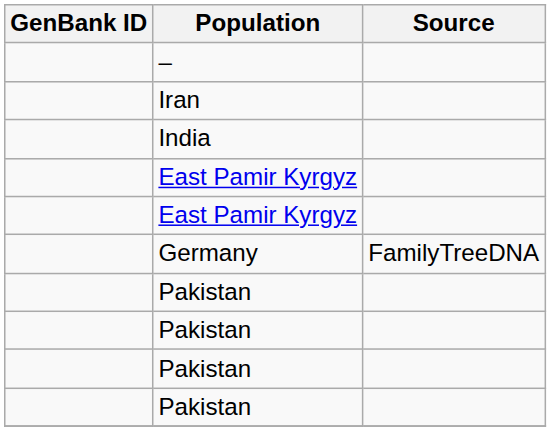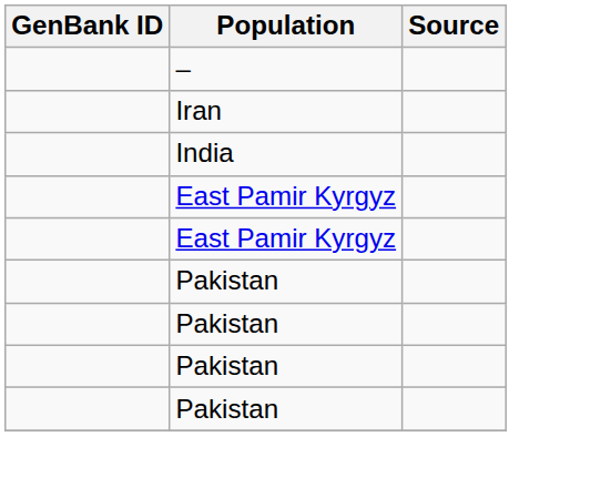 <table class="wikitable sortable">
 <tr>
 <th scope="col">GenBank ID</th>
 <th scope="col">Population</th>
 <th scope="col">Source</th>
 </tr>
 <tr>
 <td></td>
 <td>–</td>
 <td></td>
 </tr>
 <tr>
 <td></td>
 <td>Iran</td>
 <td></td>
 </tr>
 <tr>
 <td></td>
 <td>India</td>
 <td></td>
 </tr>
 <tr>
 <td></td>
 <td><a href='#'>East Pamir Kyrgyz</a></td>
 <td></td>
 </tr>
 <tr>
 <td></td>
 <td><a href='#'>East Pamir Kyrgyz</a></td>
 <td></td>
 </tr>
 <tr>
 <td></td>
-<td>Germany</td>
-<td>FamilyTreeDNA</td>
-</tr>
-<tr>
-<td></td>
 <td>Pakistan</td>
 <td></td>
 </tr>
 <tr>
 <td></td>
 <td>Pakistan</td>
 <td></td>
 </tr>
 <tr>
 <td></td>
 <td>Pakistan</td>
 <td></td>
 </tr>
 <tr>
 <td></td>
 <td>Pakistan</td>
 <td></td>
 </tr>
 <tr>
 </tr>
 </table>
